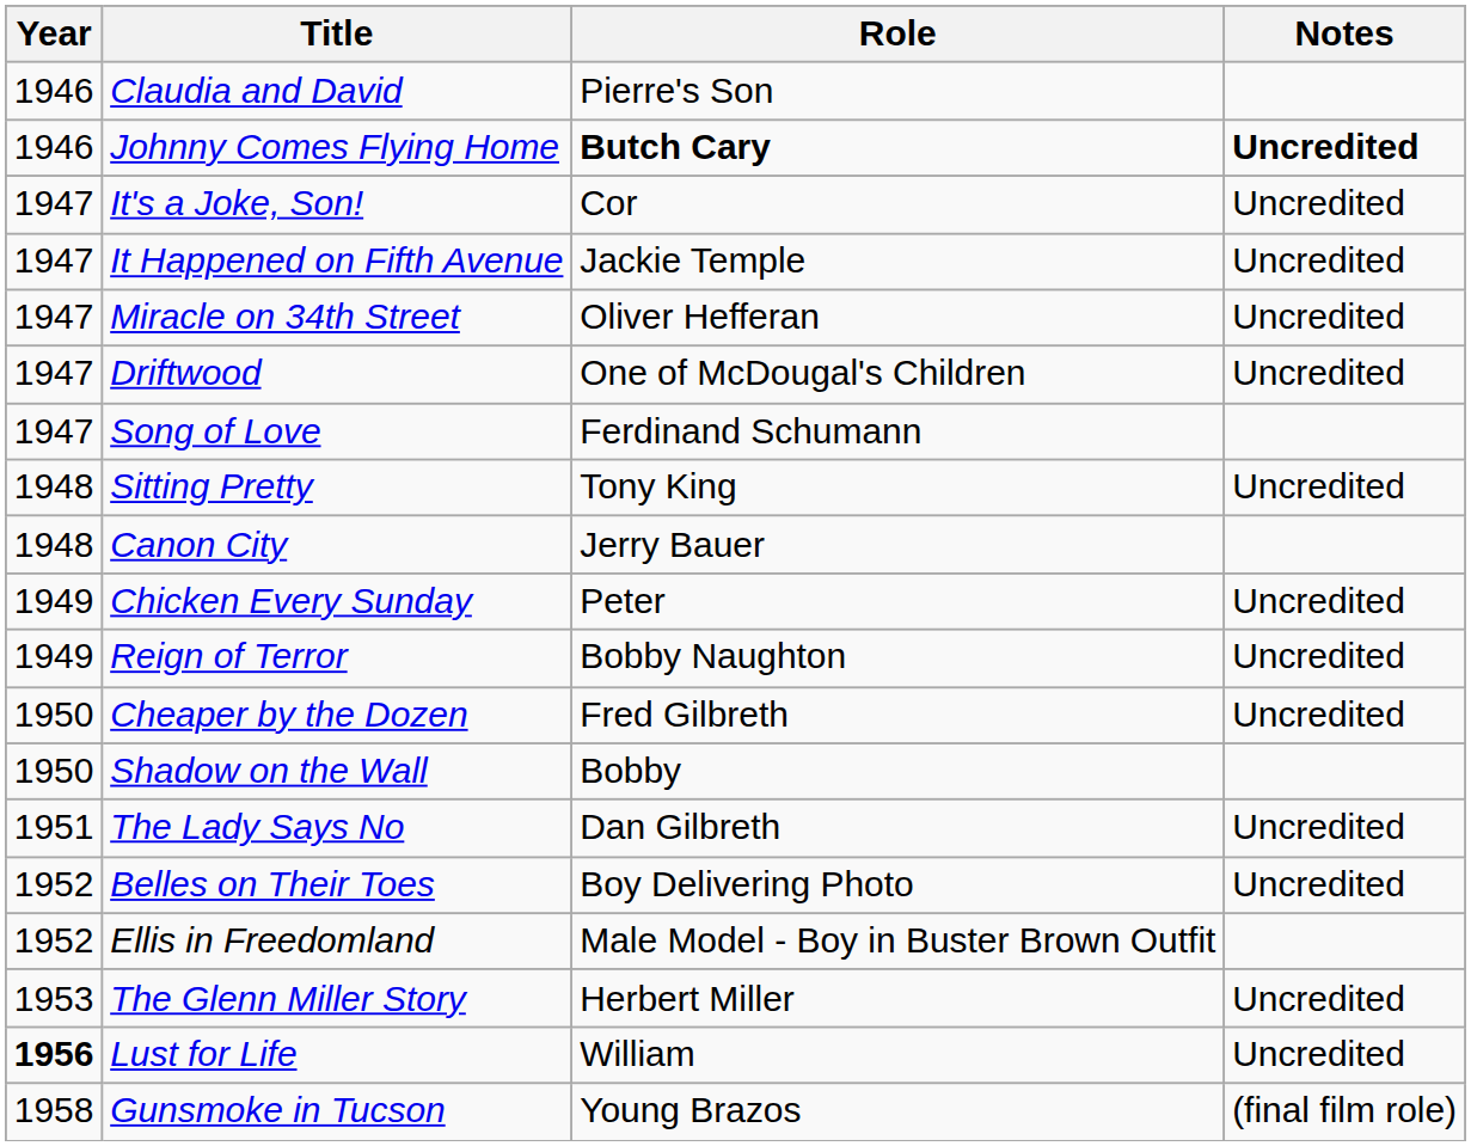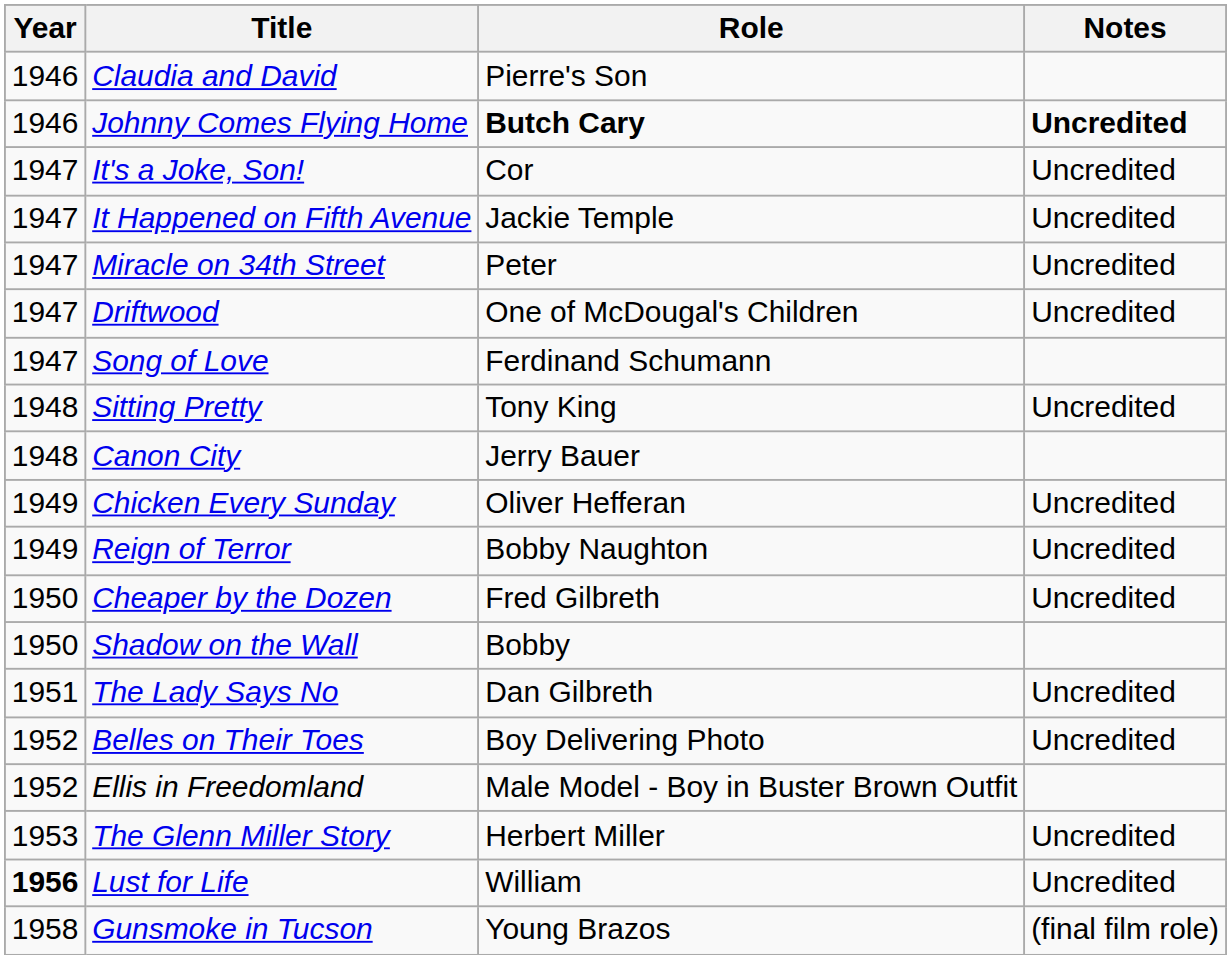 <table class="wikitable">
 <tr>
 <th>Year</th>
 <th>Title</th>
 <th>Role</th>
 <th>Notes</th>
 </tr>
 <tr>
 <td>1946</td>
 <td><em><a href='#'>Claudia and David</a></em></td>
 <td>Pierre's Son</td>
 <td></td>
 </tr>
 <tr>
 <td>1946</td>
 <td><em><a href='#'>Johnny Comes Flying Home</a></em></td>
 <td><strong>Butch Cary</strong></td>
 <td><strong>Uncredited</strong></td>
 </tr>
 <tr>
 <td>1947</td>
 <td><em><a href='#'>It's a Joke, Son!</a></em></td>
 <td>Cor</td>
 <td>Uncredited</td>
 </tr>
 <tr>
 <td>1947</td>
 <td><em><a href='#'>It Happened on Fifth Avenue</a></em></td>
 <td>Jackie Temple</td>
 <td>Uncredited</td>
 </tr>
 <tr>
 <td>1947</td>
 <td><em><a href='#'>Miracle on 34th Street</a></em></td>
-<td>Oliver Hefferan</td>
+<td>Peter</td>
 <td>Uncredited</td>
 </tr>
 <tr>
 <td>1947</td>
 <td><em><a href='#'>Driftwood</a></em></td>
 <td>One of McDougal's Children</td>
 <td>Uncredited</td>
 </tr>
 <tr>
 <td>1947</td>
 <td><em><a href='#'>Song of Love</a></em></td>
 <td>Ferdinand Schumann</td>
 <td></td>
 </tr>
 <tr>
 <td>1948</td>
 <td><em><a href='#'>Sitting Pretty</a></em></td>
 <td>Tony King</td>
 <td>Uncredited</td>
 </tr>
 <tr>
 <td>1948</td>
 <td><em><a href='#'>Canon City</a></em></td>
 <td>Jerry Bauer</td>
 <td></td>
 </tr>
 <tr>
 <td>1949</td>
 <td><em><a href='#'>Chicken Every Sunday</a></em></td>
-<td>Peter</td>
+<td>Oliver Hefferan</td>
 <td>Uncredited</td>
 </tr>
 <tr>
 <td>1949</td>
 <td><em><a href='#'>Reign of Terror</a></em></td>
 <td>Bobby Naughton</td>
 <td>Uncredited</td>
 </tr>
 <tr>
 <td>1950</td>
 <td><em><a href='#'>Cheaper by the Dozen</a></em></td>
 <td>Fred Gilbreth</td>
 <td>Uncredited</td>
 </tr>
 <tr>
 <td>1950</td>
 <td><em><a href='#'>Shadow on the Wall</a></em></td>
 <td>Bobby</td>
 <td></td>
 </tr>
 <tr>
 <td>1951</td>
 <td><em><a href='#'>The Lady Says No</a></em></td>
 <td>Dan Gilbreth</td>
 <td>Uncredited</td>
 </tr>
 <tr>
 <td>1952</td>
 <td><em><a href='#'>Belles on Their Toes</a></em></td>
 <td>Boy Delivering Photo</td>
 <td>Uncredited</td>
 </tr>
 <tr>
 <td>1952</td>
 <td><em>Ellis in Freedomland</em></td>
 <td>Male Model - Boy in Buster Brown Outfit</td>
 <td></td>
 </tr>
 <tr>
 <td>1953</td>
 <td><em><a href='#'>The Glenn Miller Story</a></em></td>
 <td>Herbert Miller</td>
 <td>Uncredited</td>
 </tr>
 <tr>
 <td><strong>1956</strong></td>
 <td><em><a href='#'>Lust for Life</a></em></td>
 <td>William</td>
 <td>Uncredited</td>
 </tr>
 <tr>
 <td>1958</td>
 <td><em><a href='#'>Gunsmoke in Tucson</a></em></td>
 <td>Young Brazos</td>
 <td>(final film role)</td>
 </tr>
 </table>
